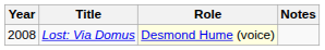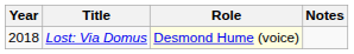 <table class="wikitable sortable">
 <tr>
 <th>Year</th>
 <th>Title</th>
 <th>Role</th>
 <th class=unsortable>Notes</th>
 </tr>
 <tr>
-<td>2008</td>
+<td>2018</td>
 <td><em><a href='#'>Lost: Via Domus</a></em></td>
 <td style="background: lightyellow;"><a href='#'>Desmond Hume</a> (voice)</td>
 <td></td>
 </tr>
 </table>
